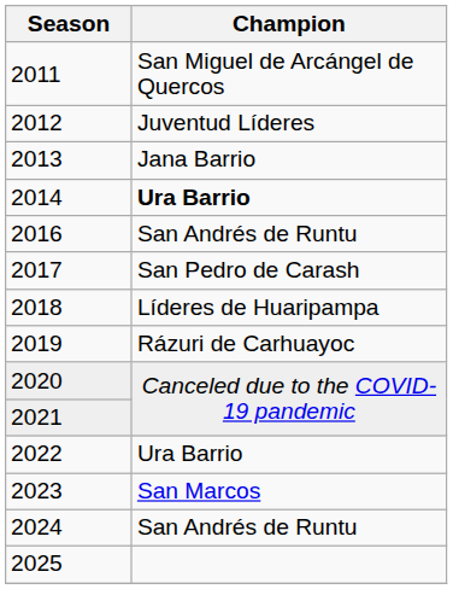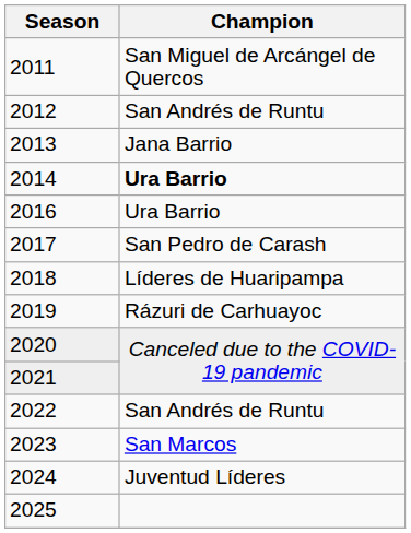 <table class="wikitable sortable">
 <tr>
 <th width=80px>Season</th>
 <th width=210px>Champion</th>
 </tr>
 <tr>
 <td>2011</td>
 <td>San Miguel de Arcángel de Quercos</td>
 </tr>
 <tr>
 <td>2012</td>
-<td>Juventud Líderes</td>
+<td>San Andrés de Runtu</td>
 </tr>
 <tr>
 <td>2013</td>
 <td>Jana Barrio</td>
 </tr>
 <tr>
 <td>2014</td>
 <td><strong>Ura Barrio</strong></td>
 </tr>
 <tr>
 <td>2016</td>
-<td>San Andrés de Runtu</td>
+<td>Ura Barrio</td>
 </tr>
 <tr>
 <td>2017</td>
 <td>San Pedro de Carash</td>
 </tr>
 <tr>
 <td>2018</td>
 <td>Líderes de Huaripampa</td>
 </tr>
 <tr>
 <td>2019</td>
 <td>Rázuri de Carhuayoc</td>
 </tr>
 <tr bgcolor=#efefef>
 <td>2020</td>
 <td rowspan=2 colspan="1" align=center><em>Canceled due to the <a href='#'>COVID-19 pandemic</a></em></td>
 </tr>
 <tr bgcolor=#efefef>
 <td>2021</td>
 </tr>
 <tr>
 <td>2022</td>
-<td>Ura Barrio</td>
+<td>San Andrés de Runtu</td>
 </tr>
 <tr>
 <td>2023</td>
 <td><a href='#'>San Marcos</a></td>
 </tr>
 <tr>
 <td>2024</td>
-<td>San Andrés de Runtu</td>
+<td>Juventud Líderes</td>
 </tr>
 <tr>
 <td>2025</td>
 <td></td>
 </tr>
 <tr>
 </tr>
 </table>
